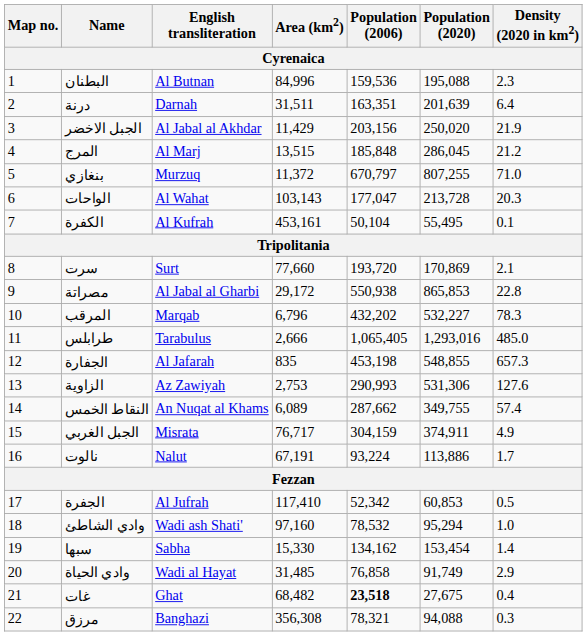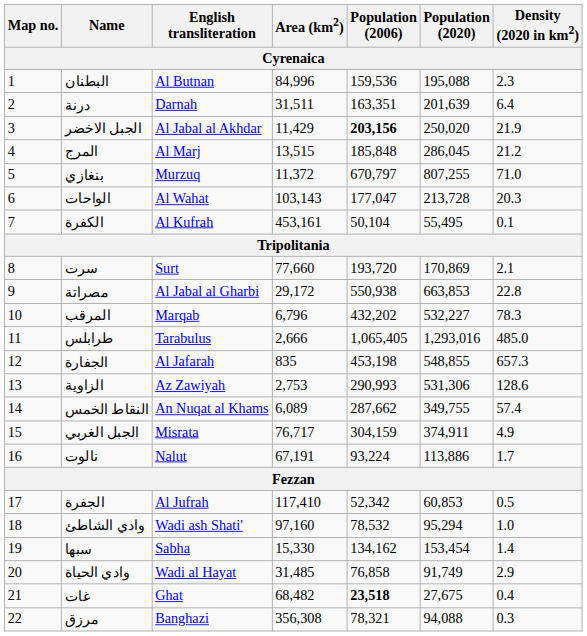 <table class="wikitable sortable defaultright col1center col2center col3center">
 <tr>
 <th>Map no.</th>
 <th>Name</th>
 <th>English <br>transliteration</th>
 <th>Area (km<sup>2</sup>)</th>
 <th>Population <br> (2006)</th>
 <th>Population <br> (2020)</th>
 <th>Density<br>(2020 in km<sup>2</sup>)</th>
 </tr>
 <tr>
 <th colspan="7">Cyrenaica</th>
 </tr>
 <tr>
 <td>1</td>
 <td>البطنان</td>
 <td><a href='#'>Al Butnan</a></td>
 <td>84,996</td>
 <td>159,536</td>
 <td>195,088</td>
 <td>2.3</td>
 </tr>
 <tr>
 <td>2</td>
 <td>درنة</td>
 <td><a href='#'>Darnah</a></td>
 <td>31,511</td>
 <td>163,351</td>
 <td>201,639</td>
 <td>6.4</td>
 </tr>
 <tr>
 <td>3</td>
 <td>الجبل الاخضر</td>
 <td><a href='#'>Al Jabal al Akhdar</a></td>
 <td>11,429</td>
-<td>203,156</td>
+<td><strong>203,156</strong></td>
 <td>250,020</td>
 <td>21.9</td>
 </tr>
 <tr>
 <td>4</td>
 <td>المرج</td>
 <td><a href='#'>Al Marj</a></td>
 <td>13,515</td>
 <td>185,848</td>
 <td>286,045</td>
 <td>21.2</td>
 </tr>
 <tr>
 <td>5</td>
 <td>بنغازي</td>
 <td><a href='#'>Murzuq</a></td>
 <td>11,372</td>
 <td>670,797</td>
 <td>807,255</td>
 <td>71.0</td>
 </tr>
 <tr>
 <td>6</td>
 <td>الواحات</td>
 <td><a href='#'>Al Wahat</a></td>
 <td>103,143</td>
 <td>177,047</td>
 <td>213,728</td>
 <td>20.3</td>
 </tr>
 <tr>
 <td>7</td>
 <td>الكفرة</td>
 <td><a href='#'>Al Kufrah</a></td>
 <td>453,161</td>
 <td>50,104</td>
 <td>55,495</td>
 <td>0.1</td>
 </tr>
 <tr>
 <th colspan="7">Tripolitania</th>
 </tr>
 <tr>
 <td>8</td>
 <td>سرت</td>
 <td><a href='#'>Surt</a></td>
 <td>77,660</td>
 <td>193,720</td>
 <td>170,869</td>
 <td>2.1</td>
 </tr>
 <tr>
 <td>9</td>
 <td>مصراتة</td>
 <td><a href='#'> Al Jabal al Gharbi</a></td>
 <td>29,172</td>
 <td>550,938</td>
-<td>865,853</td>
+<td>663,853</td>
 <td>22.8</td>
 </tr>
 <tr>
 <td>10</td>
 <td>المرقب</td>
 <td><a href='#'>Marqab</a></td>
 <td>6,796</td>
 <td>432,202</td>
 <td>532,227</td>
 <td>78.3</td>
 </tr>
 <tr>
 <td>11</td>
 <td>طرابلس</td>
 <td><a href='#'>Tarabulus</a></td>
 <td>2,666</td>
 <td>1,065,405</td>
 <td>1,293,016</td>
 <td>485.0</td>
 </tr>
 <tr>
 <td>12</td>
 <td>الجفارة</td>
 <td><a href='#'>Al Jafarah</a></td>
 <td>835</td>
 <td>453,198</td>
 <td>548,855</td>
 <td>657.3</td>
 </tr>
 <tr>
 <td>13</td>
 <td>الزاوية</td>
 <td><a href='#'>Az Zawiyah</a></td>
 <td>2,753</td>
 <td>290,993</td>
 <td>531,306</td>
-<td>127.6</td>
+<td>128.6</td>
 </tr>
 <tr>
 <td>14</td>
 <td>النقاط الخمس</td>
 <td><a href='#'>An Nuqat al Khams</a></td>
 <td>6,089</td>
 <td>287,662</td>
 <td>349,755</td>
 <td>57.4</td>
 </tr>
 <tr>
 <td>15</td>
 <td>الجبل الغربي</td>
 <td><a href='#'>Misrata</a></td>
 <td>76,717</td>
 <td>304,159</td>
 <td>374,911</td>
 <td>4.9</td>
 </tr>
 <tr>
 <td>16</td>
 <td>نالوت</td>
 <td><a href='#'>Nalut</a></td>
 <td>67,191</td>
 <td>93,224</td>
 <td>113,886</td>
 <td>1.7</td>
 </tr>
 <tr>
 <th colspan="7">Fezzan</th>
 </tr>
 <tr>
 <td>17</td>
 <td>الجفرة</td>
 <td><a href='#'>Al Jufrah</a></td>
 <td>117,410</td>
 <td>52,342</td>
 <td>60,853</td>
 <td>0.5</td>
 </tr>
 <tr>
 <td>18</td>
 <td>وادي الشاطئ</td>
 <td><a href='#'>Wadi ash Shati'</a></td>
 <td>97,160</td>
 <td>78,532</td>
 <td>95,294</td>
 <td>1.0</td>
 </tr>
 <tr>
 <td>19</td>
 <td>سبها</td>
 <td><a href='#'>Sabha</a></td>
 <td>15,330</td>
 <td>134,162</td>
 <td>153,454</td>
 <td>1.4</td>
 </tr>
 <tr>
 <td>20</td>
 <td>وادي الحياة</td>
 <td><a href='#'>Wadi al Hayat</a></td>
 <td>31,485</td>
 <td>76,858</td>
 <td>91,749</td>
 <td>2.9</td>
 </tr>
 <tr>
 <td>21</td>
 <td>غات</td>
 <td><a href='#'>Ghat</a></td>
 <td>68,482</td>
 <td><strong>23,518</strong></td>
 <td>27,675</td>
 <td>0.4</td>
 </tr>
 <tr>
 <td>22</td>
 <td>مرزق</td>
 <td><a href='#'>Banghazi</a></td>
 <td>356,308</td>
 <td>78,321</td>
 <td>94,088</td>
 <td>0.3</td>
 </tr>
 </table>
